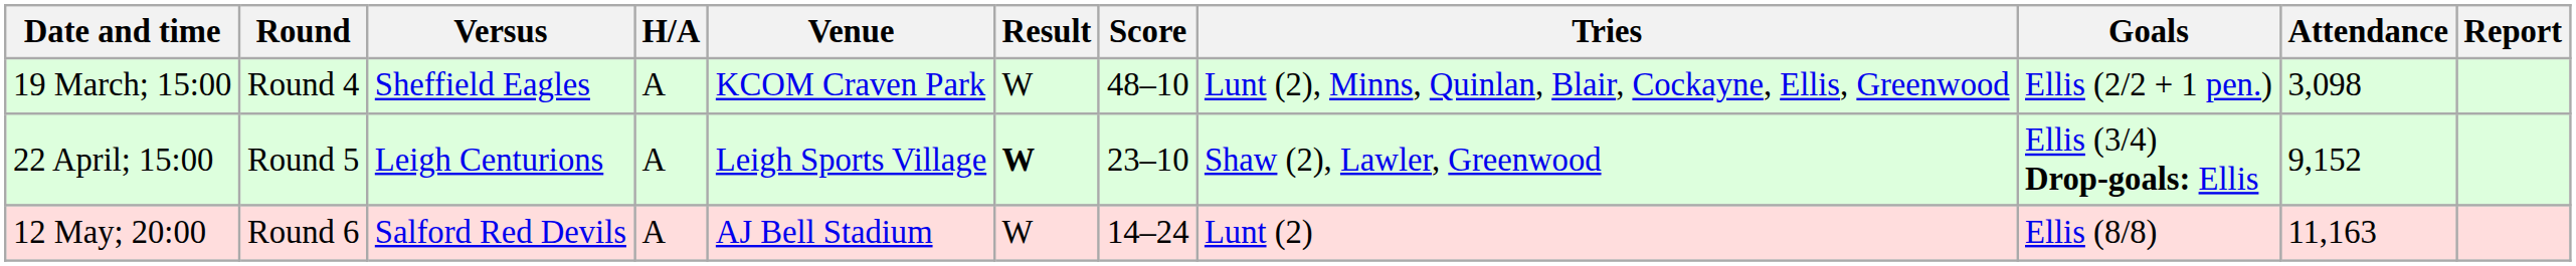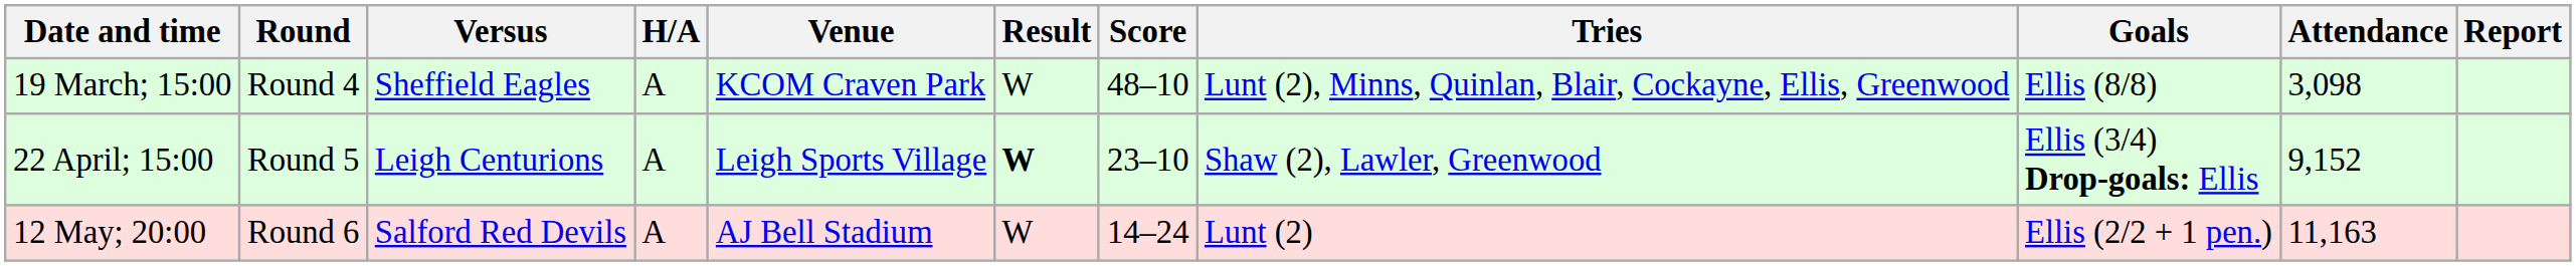 <table class="wikitable" style="font-size:85%;">
 <tr>
 <th>Date and time</th>
 <th>Round</th>
 <th>Versus</th>
 <th>H/A</th>
 <th>Venue</th>
 <th>Result</th>
 <th>Score</th>
 <th>Tries</th>
 <th>Goals</th>
 <th>Attendance</th>
 <th>Report</th>
 </tr>
 <tr style="background:#ddffdd;">
 <td>19 March; 15:00</td>
 <td>Round 4</td>
 <td> <a href='#'>Sheffield Eagles</a></td>
 <td>A</td>
 <td><a href='#'>KCOM Craven Park</a></td>
 <td>W</td>
 <td>48–10</td>
 <td><a href='#'>Lunt</a> (2), <a href='#'>Minns</a>, <a href='#'>Quinlan</a>, <a href='#'>Blair</a>, <a href='#'>Cockayne</a>, <a href='#'>Ellis</a>, <a href='#'>Greenwood</a></td>
-<td><a href='#'>Ellis</a> (2/2 + 1 <a href='#'>pen.</a>)</td>
+<td><a href='#'>Ellis</a> (8/8)</td>
 <td>3,098</td>
 <td></td>
 </tr>
 <tr style="background:#ddffdd;">
 <td>22 April; 15:00</td>
 <td>Round 5</td>
 <td> <a href='#'>Leigh Centurions</a></td>
 <td>A</td>
 <td><a href='#'>Leigh Sports Village</a></td>
 <td><strong>W</strong></td>
 <td>23–10</td>
 <td><a href='#'>Shaw</a> (2), <a href='#'>Lawler</a>, <a href='#'>Greenwood</a></td>
 <td><a href='#'>Ellis</a> (3/4)<br><strong>Drop-goals:</strong> <a href='#'>Ellis</a></td>
 <td>9,152</td>
 <td></td>
 </tr>
 <tr style="background:#ffdddd;">
 <td>12 May; 20:00</td>
 <td>Round 6</td>
 <td> <a href='#'>Salford Red Devils</a></td>
 <td>A</td>
 <td><a href='#'>AJ Bell Stadium</a></td>
 <td>W</td>
 <td>14–24</td>
 <td><a href='#'>Lunt</a> (2)</td>
-<td><a href='#'>Ellis</a> (8/8)</td>
+<td><a href='#'>Ellis</a> (2/2 + 1 <a href='#'>pen.</a>)</td>
 <td>11,163</td>
 <td></td>
 </tr>
 </table>
